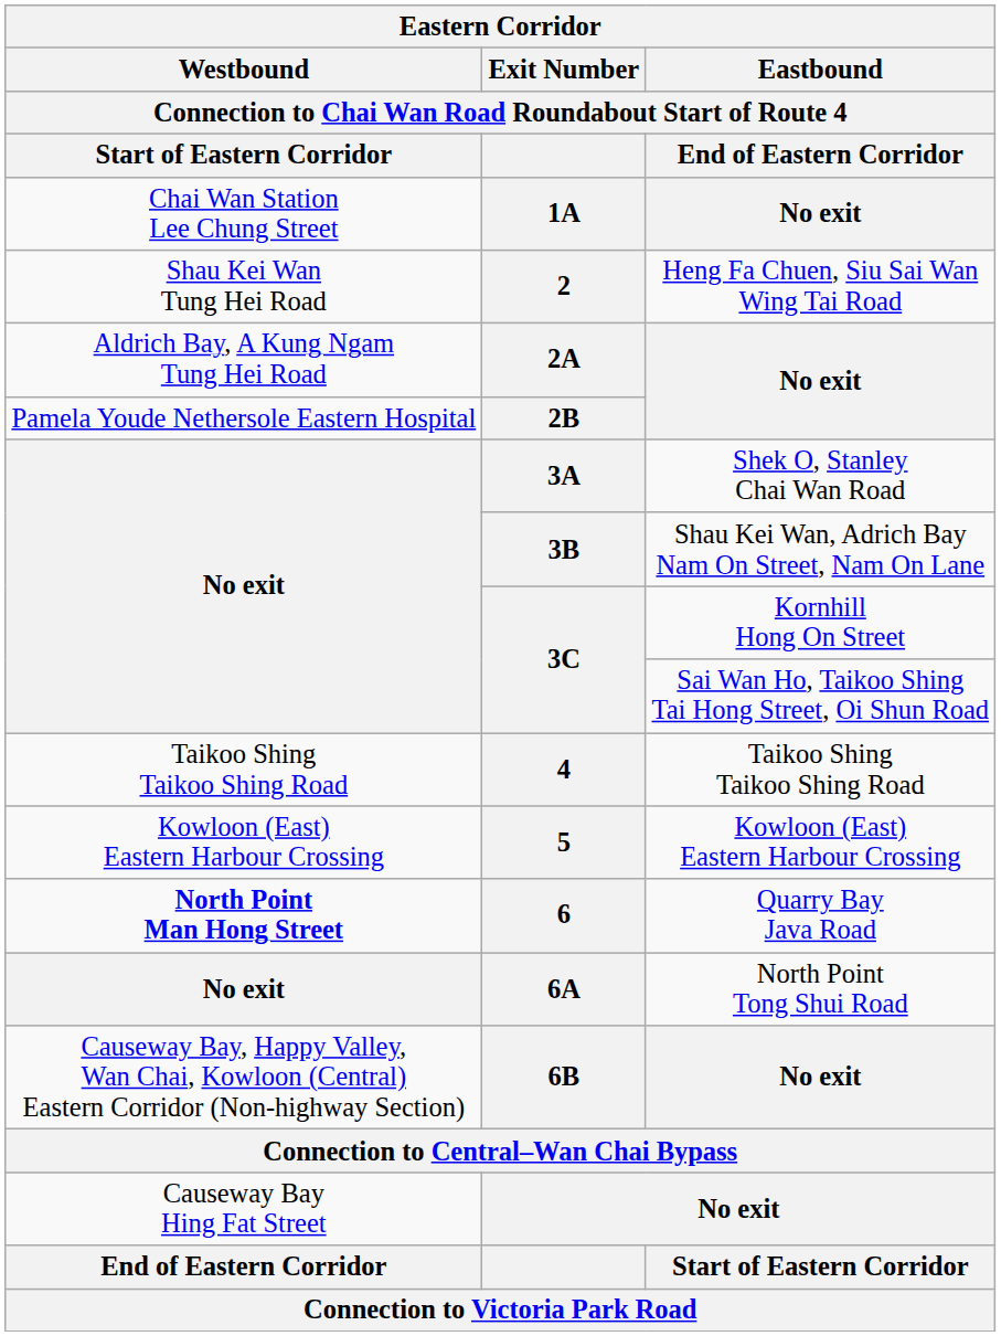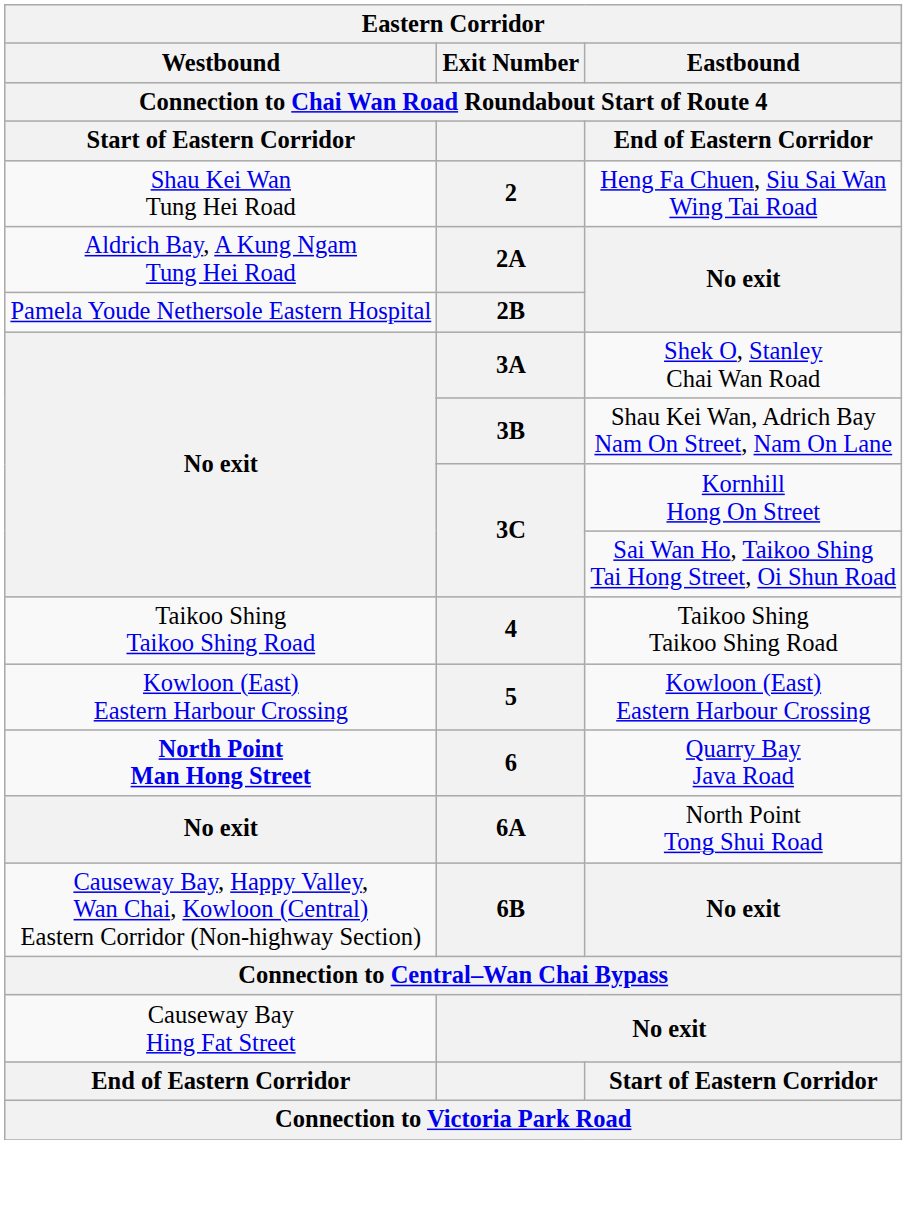 <table class="wikitable" style="text-align:center">
 <tr>
 <th colspan="3">Eastern Corridor </th>
 </tr>
 <tr>
 <th>Westbound</th>
 <th>Exit Number</th>
 <th>Eastbound</th>
 </tr>
 <tr>
 <th colspan="3">Connection to <a href='#'>Chai Wan Road</a> Roundabout  Start of Route 4</th>
 </tr>
 <tr>
 <th>Start of  Eastern Corridor</th>
 <th></th>
 <th>End of  Eastern Corridor</th>
-</tr>
-<tr>
-<td><a href='#'>Chai Wan Station</a><br><a href='#'>Lee Chung Street</a></td>
-<th>1A</th>
-<th>No exit</th>
 </tr>
 <tr>
 <td><a href='#'>Shau Kei Wan</a><br>Tung Hei Road</td>
 <th>2</th>
 <td><a href='#'>Heng Fa Chuen</a>, <a href='#'>Siu Sai Wan</a><br><a href='#'>Wing Tai Road</a></td>
 </tr>
 <tr>
 <td><a href='#'>Aldrich Bay</a>, <a href='#'>A Kung Ngam</a><br><a href='#'>Tung Hei Road</a></td>
 <th>2A</th>
 <th rowspan=2>No exit</th>
 </tr>
 <tr>
 <td><a href='#'>Pamela Youde Nethersole Eastern Hospital</a></td>
 <th>2B</th>
 </tr>
 <tr>
 <th rowspan=4>No exit</th>
 <th>3A</th>
 <td><a href='#'>Shek O</a>, <a href='#'>Stanley</a><br>Chai Wan Road</td>
 </tr>
 <tr>
 <th>3B</th>
 <td>Shau Kei Wan, Adrich Bay<br><a href='#'>Nam On Street</a>, <a href='#'>Nam On Lane</a></td>
 </tr>
 <tr>
 <th rowspan="2">3C</th>
 <td><a href='#'>Kornhill</a><br><a href='#'>Hong On Street</a></td>
 </tr>
 <tr>
 <td><a href='#'>Sai Wan Ho</a>, <a href='#'>Taikoo Shing</a><br><a href='#'>Tai Hong Street</a>, <a href='#'>Oi Shun Road</a></td>
 </tr>
 <tr>
 <td>Taikoo Shing<br><a href='#'>Taikoo Shing Road</a></td>
 <th>4</th>
 <td>Taikoo Shing<br>Taikoo Shing Road</td>
 </tr>
 <tr>
 <td><a href='#'>Kowloon (East)</a><br><a href='#'>Eastern Harbour Crossing</a> </td>
 <th>5</th>
 <td><a href='#'>Kowloon (East)</a><br><a href='#'>Eastern Harbour Crossing</a> </td>
 </tr>
 <tr>
 <td><strong><a href='#'>North Point</a><br><a href='#'>Man Hong Street</a></strong></td>
 <th>6</th>
 <td><a href='#'>Quarry Bay</a><br><a href='#'>Java Road</a></td>
 </tr>
 <tr>
 <th>No exit</th>
 <th>6A</th>
 <td>North Point<br><a href='#'>Tong Shui Road</a></td>
 </tr>
 <tr>
 <td><a href='#'>Causeway Bay</a>, <a href='#'>Happy Valley</a>,<br><a href='#'>Wan Chai</a>, <a href='#'>Kowloon (Central)</a><br> Eastern Corridor (Non-highway Section)</td>
 <th>6B</th>
 <th>No exit</th>
 </tr>
 <tr>
 <th colspan="3">Connection to <a href='#'>Central–Wan Chai Bypass</a> </th>
 </tr>
 <tr>
 <td>Causeway Bay<br><a href='#'>Hing Fat Street</a></td>
 <th colspan=2>No exit</th>
 </tr>
 <tr>
 <th>End of Eastern Corridor</th>
 <th></th>
 <th>Start of Eastern Corridor</th>
 </tr>
 <tr>
 <th colspan="3">Connection to <a href='#'>Victoria Park Road</a></th>
 </tr>
 </table>
